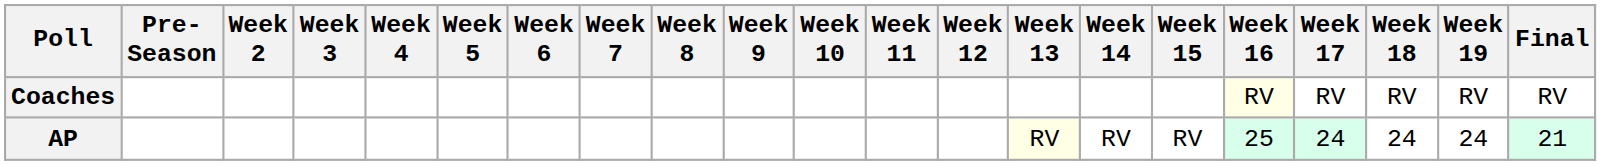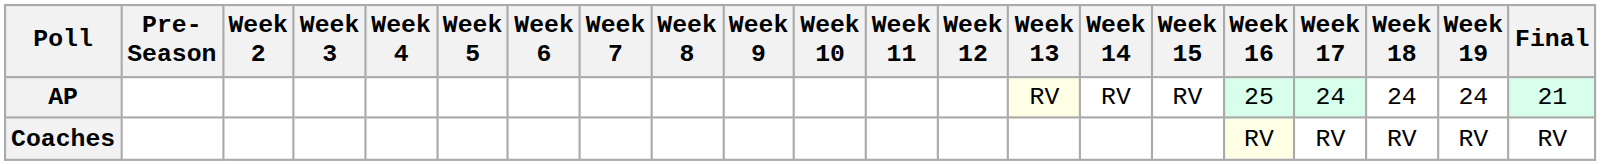 <table class="wikitable" style="white-space:nowrap;font-size:90%">
 <tr>
 <th>Poll</th>
 <th>Pre-<br>Season</th>
 <th>Week<br>2</th>
 <th>Week<br>3</th>
 <th>Week<br>4</th>
 <th>Week<br>5</th>
 <th>Week<br>6</th>
 <th>Week<br>7</th>
 <th>Week<br>8</th>
 <th>Week<br>9</th>
 <th>Week<br>10</th>
 <th>Week<br>11</th>
 <th>Week<br>12</th>
 <th>Week<br>13</th>
 <th>Week<br>14</th>
 <th>Week<br>15</th>
 <th>Week<br>16</th>
 <th>Week<br>17</th>
 <th>Week<br>18</th>
 <th>Week<br>19</th>
 <th>Final</th>
 </tr>
 <tr style="text-align:center;">
+<th>AP</th>
+<td style="background:#FFF;"></td>
+<td style="background:#FFF;"></td>
+<td style="background:#FFF;"></td>
+<td style="background:#FFF;"></td>
+<td style="background:#FFF;"></td>
+<td style="background:#FFF;"></td>
+<td style="background:#FFF;"></td>
+<td style="background:#FFF;"></td>
+<td style="background:#FFF;"></td>
+<td style="background:#FFF;"></td>
+<td style="background:#FFF;"></td>
+<td style="background:#FFF;"></td>
+<td style="background:#FFFFE6;">RV</td>
+<td style="background:#FFF;">RV</td>
+<td style="background:#FFF;">RV</td>
+<td style="background:#D8FFEB;">25</td>
+<td style="background:#D8FFEB;">24</td>
+<td style="background:#FFF;">24</td>
+<td style="background:#FFF;">24</td>
+<td style="background:#D8FFEB;">21</td>
+</tr>
+<tr style="text-align:center;">
 <th>Coaches</th>
 <td style="background:#FFF;"></td>
 <td style="background:#FFF;"></td>
 <td style="background:#FFF;"></td>
 <td style="background:#FFF;"></td>
 <td style="background:#FFF;"></td>
 <td style="background:#FFF;"></td>
 <td style="background:#FFF;"></td>
 <td style="background:#FFF;"></td>
 <td style="background:#FFF;"></td>
 <td style="background:#FFF;"></td>
 <td style="background:#FFF;"></td>
 <td style="background:#FFF;"></td>
 <td style="background:#FFF;"></td>
 <td style="background:#FFF;"></td>
 <td style="background:#FFF;"></td>
 <td style="background:#FFFFE6;">RV</td>
 <td style="background:#FFF;">RV</td>
 <td style="background:#FFF;">RV</td>
 <td style="background:#FFF;">RV</td>
 <td style="background:#FFF;">RV</td>
 </tr>
-<tr style="text-align:center;">
-<th>AP</th>
-<td style="background:#FFF;"></td>
-<td style="background:#FFF;"></td>
-<td style="background:#FFF;"></td>
-<td style="background:#FFF;"></td>
-<td style="background:#FFF;"></td>
-<td style="background:#FFF;"></td>
-<td style="background:#FFF;"></td>
-<td style="background:#FFF;"></td>
-<td style="background:#FFF;"></td>
-<td style="background:#FFF;"></td>
-<td style="background:#FFF;"></td>
-<td style="background:#FFF;"></td>
-<td style="background:#FFFFE6;">RV</td>
-<td style="background:#FFF;">RV</td>
-<td style="background:#FFF;">RV</td>
-<td style="background:#D8FFEB;">25</td>
-<td style="background:#D8FFEB;">24</td>
-<td style="background:#FFF;">24</td>
-<td style="background:#FFF;">24</td>
-<td style="background:#D8FFEB;">21</td>
-</tr>
 </table>
